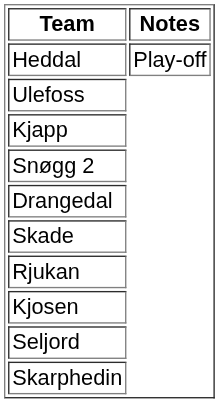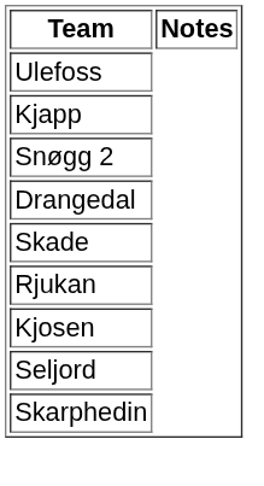 <table border="1" cellpadding="2">
 <tr>
 <th>Team</th>
 <th>Notes</th>
-</tr>
-<tr>
-<td>Heddal</td>
-<td>Play-off</td>
 </tr>
 <tr>
 <td>Ulefoss</td>
 </tr>
 <tr>
 <td>Kjapp</td>
 </tr>
 <tr>
 <td>Snøgg 2</td>
 </tr>
 <tr>
 <td>Drangedal</td>
 </tr>
 <tr>
 <td>Skade</td>
 </tr>
 <tr>
 <td>Rjukan</td>
 </tr>
 <tr>
 <td>Kjosen</td>
 </tr>
 <tr>
 <td>Seljord</td>
 </tr>
 <tr>
 <td>Skarphedin</td>
 </tr>
 </table>
